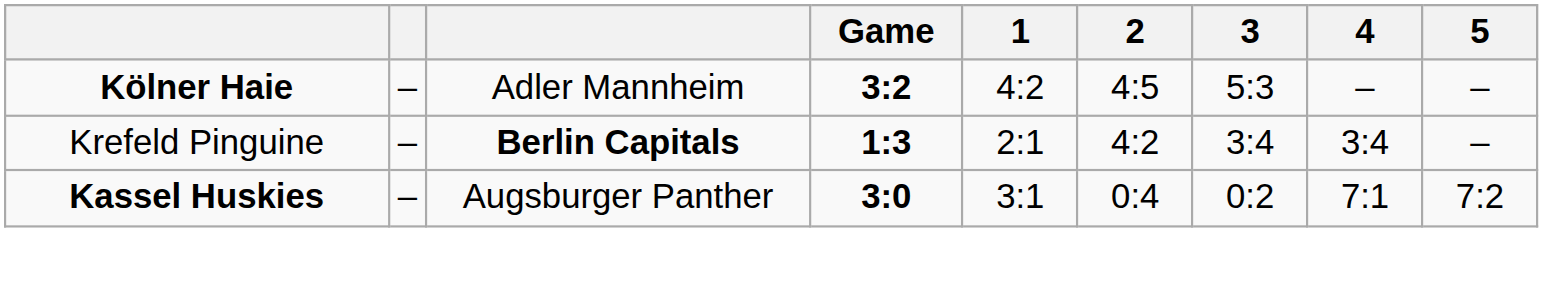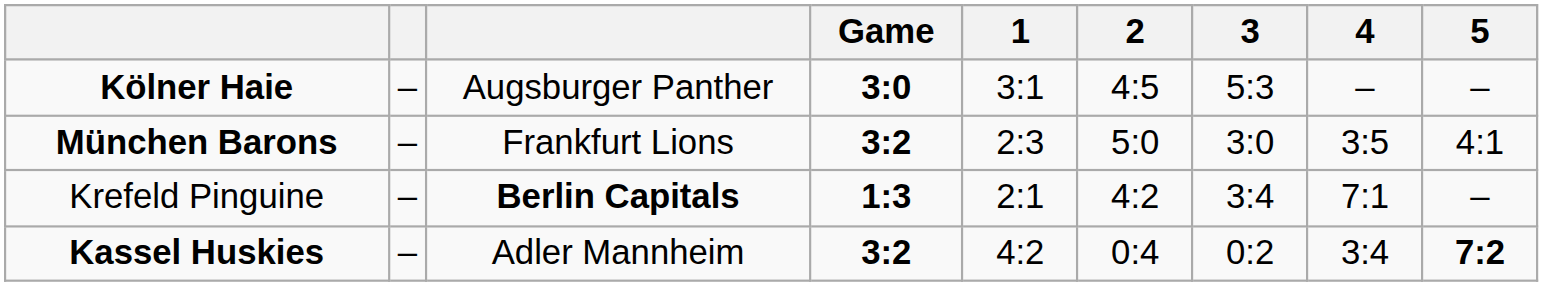 <table class="wikitable" style="width:80%;">
 <tr style="background:silver;">
 <th style="width:25%;"></th>
 <th style="width:2.5%;"></th>
 <th style="width:25%;"></th>
 <th style="width:10%;">Game</th>
 <th style="width:7.5%;">1</th>
 <th style="width:7.5%;">2</th>
 <th style="width:7.5%;">3</th>
 <th style="width:7.5%;">4</th>
 <th style="width:7.5%;">5</th>
 </tr>
 <tr style="text-align:center;">
 <td><strong>Kölner Haie</strong></td>
 <td>–</td>
-<td>Adler Mannheim</td>
-<td><strong>3:2</strong></td>
-<td>4:2</td>
+<td>Augsburger Panther</td>
+<td><strong>3:0</strong></td>
+<td>3:1</td>
 <td>4:5</td>
 <td>5:3</td>
 <td>–</td>
 <td>–</td>
+</tr>
+<tr style="text-align:center;">
+<td><strong>München Barons</strong></td>
+<td>–</td>
+<td>Frankfurt Lions</td>
+<td><strong>3:2</strong></td>
+<td>2:3</td>
+<td>5:0</td>
+<td>3:0</td>
+<td>3:5</td>
+<td>4:1</td>
 </tr>
 <tr style="text-align:center;">
 <td>Krefeld Pinguine</td>
 <td>–</td>
 <td><strong>Berlin Capitals</strong></td>
 <td><strong>1:3</strong></td>
 <td>2:1</td>
 <td>4:2</td>
 <td>3:4</td>
-<td>3:4</td>
+<td>7:1</td>
 <td>–</td>
 </tr>
 <tr style="text-align:center;">
 <td><strong>Kassel Huskies</strong></td>
 <td>–</td>
-<td>Augsburger Panther</td>
-<td><strong>3:0</strong></td>
-<td>3:1</td>
+<td>Adler Mannheim</td>
+<td><strong>3:2</strong></td>
+<td>4:2</td>
 <td>0:4</td>
 <td>0:2</td>
-<td>7:1</td>
-<td>7:2</td>
+<td>3:4</td>
+<td><strong>7:2</strong></td>
 </tr>
 </table>
